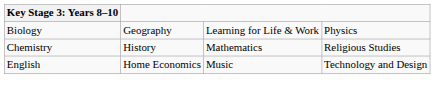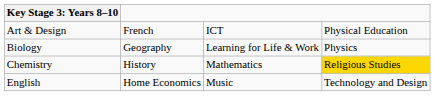 <table class="wikitable">
 <tr>
 <th>Key Stage 3: Years 8–10</th>
+</tr>
+<tr>
+<td>Art & Design</td>
+<td>French</td>
+<td>ICT</td>
+<td>Physical Education</td>
 </tr>
 <tr>
 <td>Biology</td>
 <td>Geography</td>
 <td>Learning for Life & Work</td>
 <td>Physics</td>
 </tr>
 <tr>
 <td>Chemistry</td>
 <td>History</td>
 <td>Mathematics</td>
-<td>Religious Studies</td>
+<td style="background: gold;">Religious Studies</td>
 </tr>
 <tr>
 <td>English</td>
 <td>Home Economics</td>
 <td>Music</td>
 <td>Technology and Design</td>
 </tr>
 </table>
